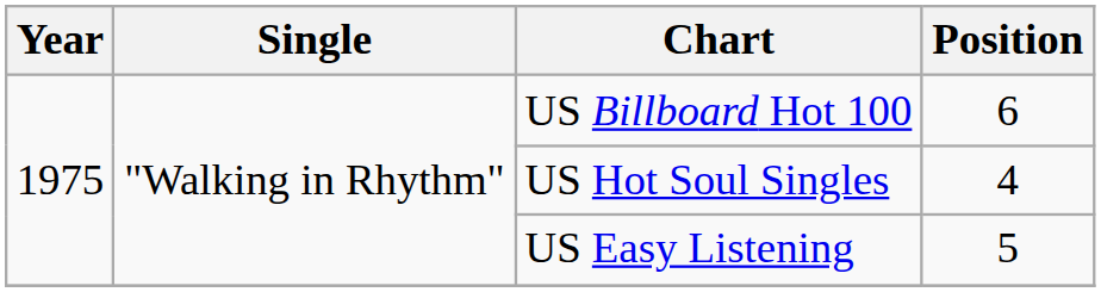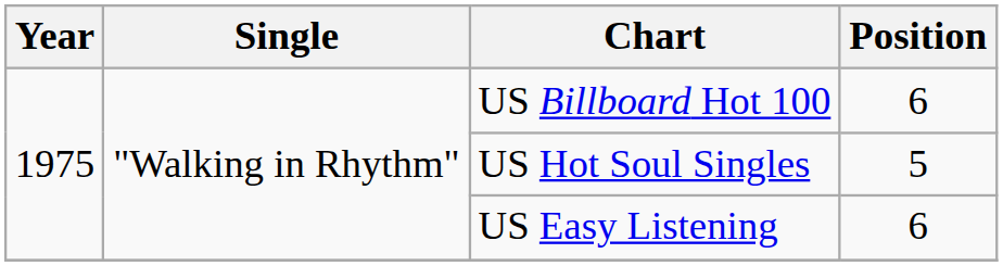 <table class="wikitable">
 <tr>
 <th>Year</th>
 <th>Single</th>
 <th>Chart</th>
 <th>Position</th>
 </tr>
 <tr>
 <td rowspan="3">1975</td>
 <td rowspan="3">"Walking in Rhythm"</td>
 <td>US <a href='#'><em>Billboard</em> Hot 100</a></td>
 <td align="center">6</td>
 </tr>
 <tr>
 <td>US <a href='#'>Hot Soul Singles</a></td>
-<td align="center">4</td>
+<td align="center">5</td>
 </tr>
 <tr>
 <td>US <a href='#'>Easy Listening</a></td>
-<td align="center">5</td>
+<td align="center">6</td>
 </tr>
 <tr>
 </tr>
 </table>
